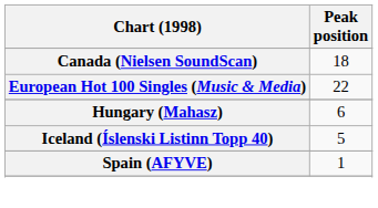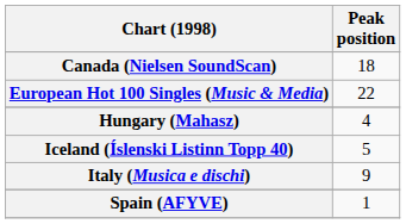 <table class="wikitable sortable plainrowheaders" style="text-align:center">
 <tr>
 <th>Chart (1998)</th>
 <th>Peak<br>position</th>
 </tr>
 <tr>
 </tr>
 <tr>
 </tr>
 <tr>
 </tr>
 <tr>
 <th scope="row">Canada (<a href='#'>Nielsen SoundScan</a>)</th>
 <td>18</td>
 </tr>
 <tr>
 <th scope="row"><a href='#'>European Hot 100 Singles</a> (<em><a href='#'>Music & Media</a></em>)</th>
 <td>22</td>
 </tr>
 <tr>
 </tr>
 <tr>
 </tr>
 <tr>
 <th scope="row">Hungary (<a href='#'>Mahasz</a>)</th>
-<td>6</td>
+<td>4</td>
 </tr>
 <tr>
 <th scope="row">Iceland (<a href='#'>Íslenski Listinn Topp 40</a>)</th>
 <td>5</td>
+</tr>
+<tr>
+<th scope="row">Italy (<em><a href='#'>Musica e dischi</a></em>)</th>
+<td>9</td>
 </tr>
 <tr>
 </tr>
 <tr>
 </tr>
 <tr>
 </tr>
 <tr>
 </tr>
 <tr>
 <th scope="row">Spain (<a href='#'>AFYVE</a>)</th>
 <td>1</td>
 </tr>
 <tr>
 </tr>
 <tr>
 </tr>
 <tr>
 </tr>
 </table>
